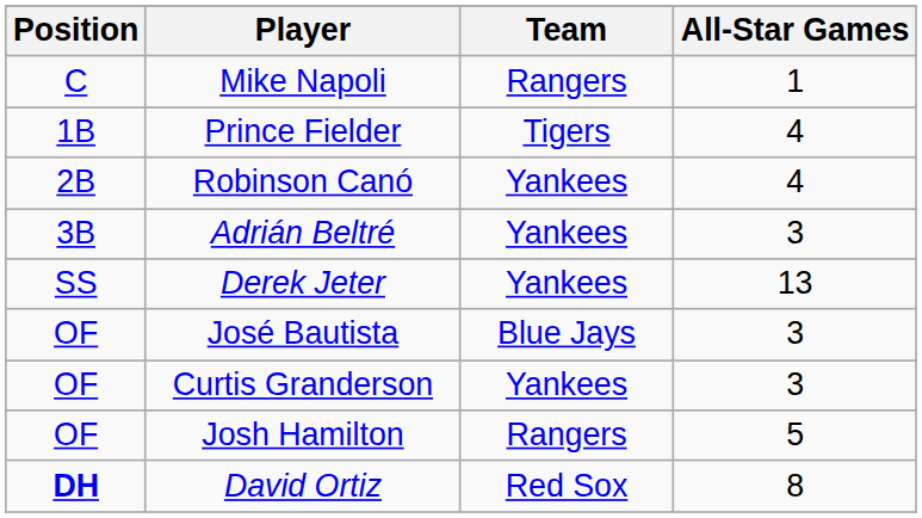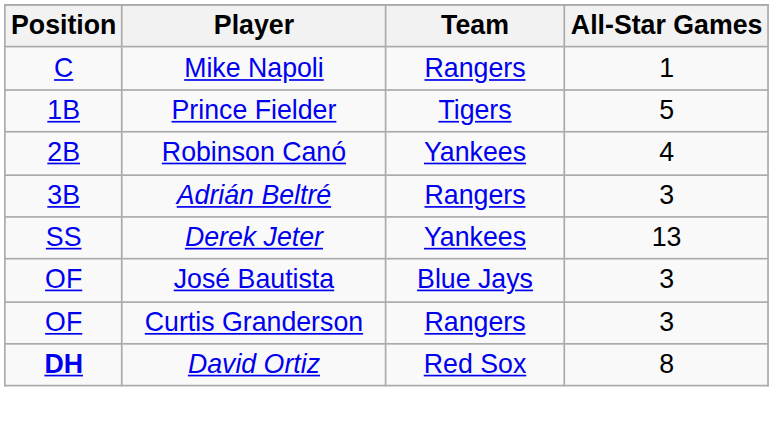 <table class="wikitable" style="text-align:center;">
 <tr>
 </tr>
 <tr>
 <th>Position</th>
 <th style="width:150px;">Player</th>
 <th style="width:100px;">Team</th>
 <th>All-Star Games</th>
 </tr>
 <tr>
 <td><a href='#'>C</a></td>
 <td><a href='#'>Mike Napoli</a></td>
 <td><a href='#'>Rangers</a></td>
 <td>1</td>
 </tr>
 <tr>
 <td><a href='#'>1B</a></td>
 <td><a href='#'>Prince Fielder</a></td>
 <td><a href='#'>Tigers</a></td>
-<td>4</td>
+<td>5</td>
 </tr>
 <tr>
 <td><a href='#'>2B</a></td>
 <td><a href='#'>Robinson Canó</a></td>
 <td><a href='#'>Yankees</a></td>
 <td>4</td>
 </tr>
 <tr>
 <td><a href='#'>3B</a></td>
 <td><em><a href='#'>Adrián Beltré</a></em></td>
-<td><a href='#'>Yankees</a></td>
+<td><a href='#'>Rangers</a></td>
 <td>3</td>
 </tr>
 <tr>
 <td><a href='#'>SS</a></td>
 <td><em><a href='#'>Derek Jeter</a></em></td>
 <td><a href='#'>Yankees</a></td>
 <td>13</td>
 </tr>
 <tr>
 <td><a href='#'>OF</a></td>
 <td><a href='#'>José Bautista</a></td>
 <td><a href='#'>Blue Jays</a></td>
 <td>3</td>
 </tr>
 <tr>
 <td><a href='#'>OF</a></td>
 <td><a href='#'>Curtis Granderson</a></td>
-<td><a href='#'>Yankees</a></td>
+<td><a href='#'>Rangers</a></td>
 <td>3</td>
-</tr>
-<tr>
-<td><a href='#'>OF</a></td>
-<td><a href='#'>Josh Hamilton</a></td>
-<td><a href='#'>Rangers</a></td>
-<td>5</td>
 </tr>
 <tr>
 <td><strong><a href='#'>DH</a></strong></td>
 <td><em><a href='#'>David Ortiz</a></em></td>
 <td><a href='#'>Red Sox</a></td>
 <td>8</td>
 </tr>
 </table>
